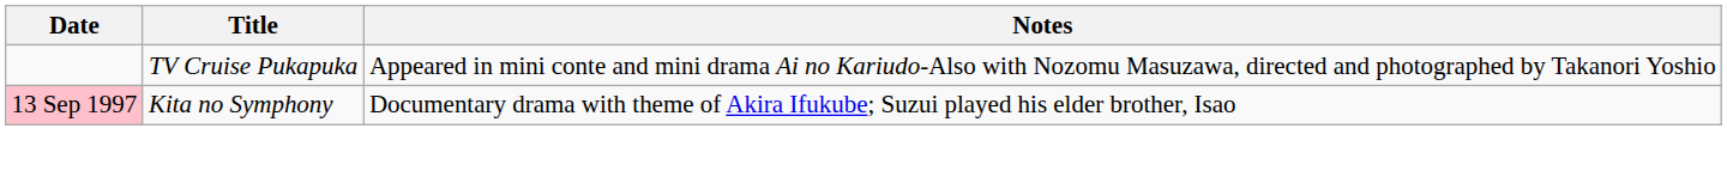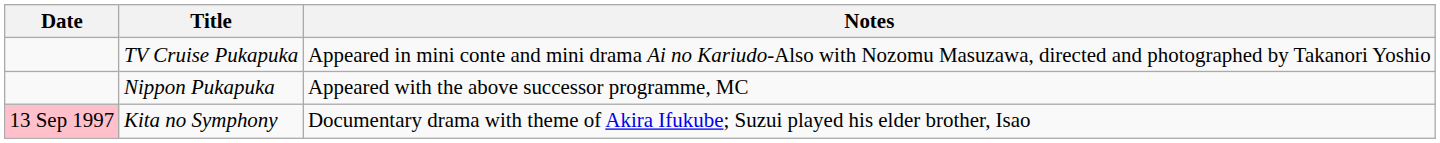 <table class="wikitable">
 <tr>
 <th>Date</th>
 <th>Title</th>
 <th>Notes</th>
 </tr>
 <tr>
 <td></td>
 <td><em>TV Cruise Pukapuka</em></td>
 <td>Appeared in mini conte and mini drama <em>Ai no Kariudo</em>-Also with Nozomu Masuzawa, directed and photographed by Takanori Yoshio</td>
 </tr>
 <tr>
+<td></td>
+<td><em>Nippon Pukapuka</em></td>
+<td>Appeared with the above successor programme, MC</td>
+</tr>
+<tr>
 <td style="background: pink;">13 Sep 1997</td>
 <td><em>Kita no Symphony</em></td>
 <td>Documentary drama with theme of <a href='#'>Akira Ifukube</a>; Suzui played his elder brother, Isao</td>
 </tr>
 </table>
